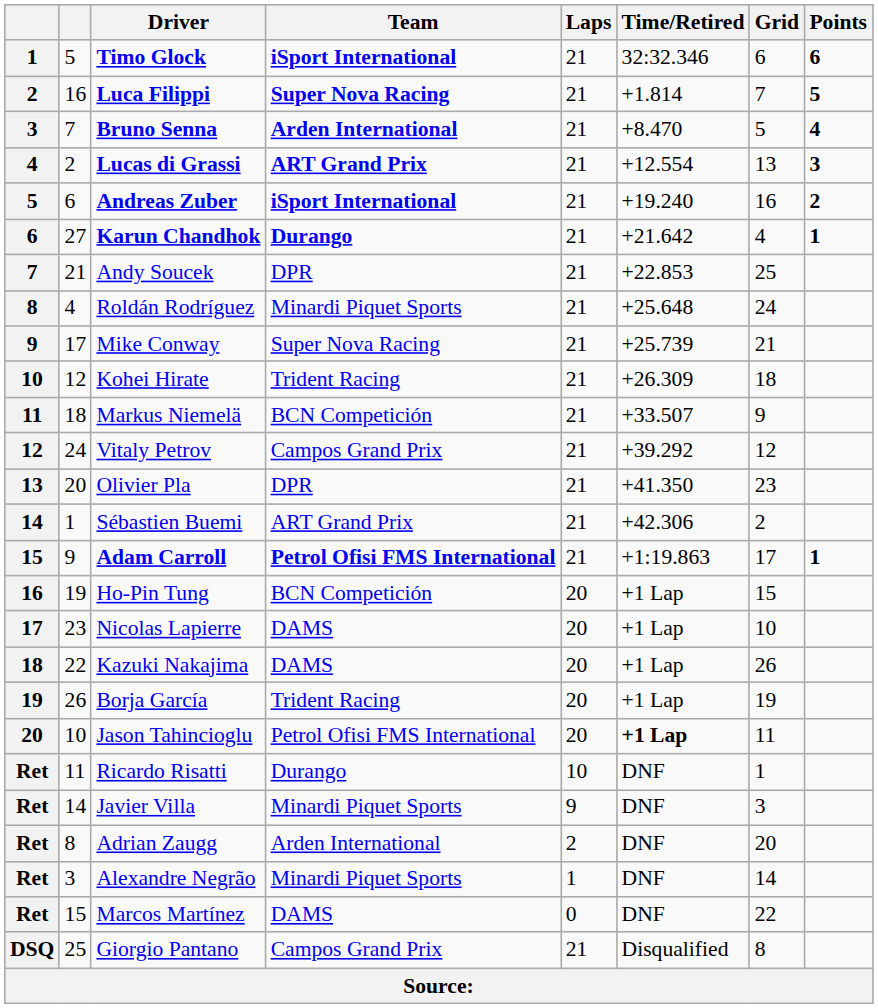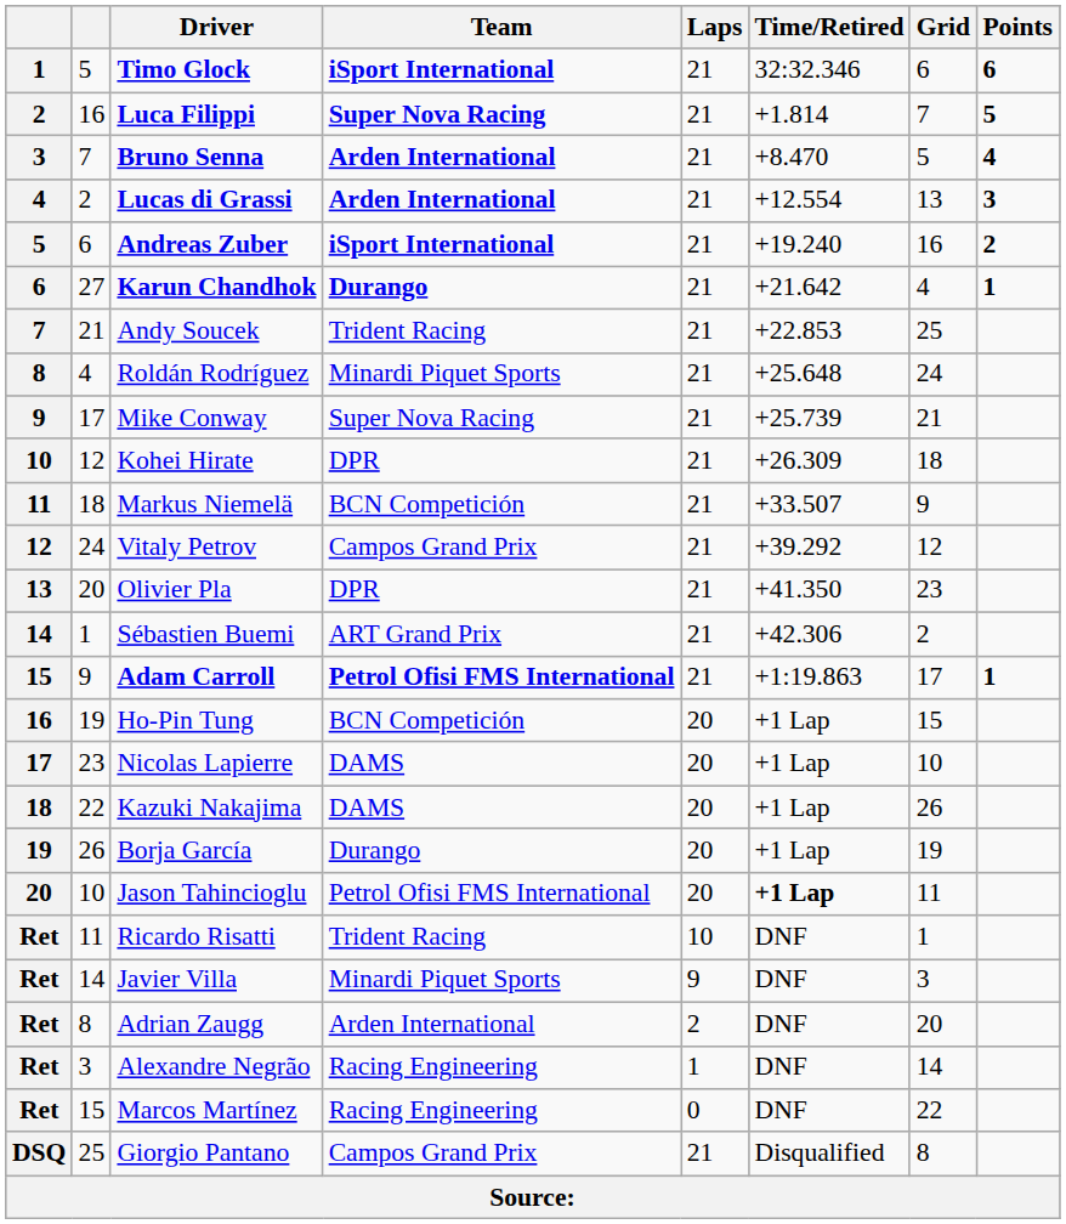 <table class="wikitable" style="font-size:85%">
 <tr>
 <th></th>
 <th></th>
 <th>Driver</th>
 <th>Team</th>
 <th>Laps</th>
 <th>Time/Retired</th>
 <th>Grid</th>
 <th>Points</th>
 </tr>
 <tr>
 <th>1</th>
 <td>5</td>
 <td> <strong><a href='#'>Timo Glock</a></strong></td>
 <td><strong><a href='#'>iSport International</a></strong></td>
 <td>21</td>
 <td>32:32.346</td>
 <td>6</td>
 <td><strong>6</strong></td>
 </tr>
 <tr>
 <th>2</th>
 <td>16</td>
 <td> <strong><a href='#'>Luca Filippi</a></strong></td>
 <td><strong><a href='#'>Super Nova Racing</a></strong></td>
 <td>21</td>
 <td>+1.814</td>
 <td>7</td>
 <td><strong>5</strong></td>
 </tr>
 <tr>
 <th>3</th>
 <td>7</td>
 <td> <strong><a href='#'>Bruno Senna</a></strong></td>
 <td><strong><a href='#'>Arden International</a></strong></td>
 <td>21</td>
 <td>+8.470</td>
 <td>5</td>
 <td><strong>4</strong></td>
 </tr>
 <tr>
 <th>4</th>
 <td>2</td>
 <td> <strong><a href='#'>Lucas di Grassi</a></strong></td>
-<td><strong><a href='#'>ART Grand Prix</a></strong></td>
+<td><strong><a href='#'>Arden International</a></strong></td>
 <td>21</td>
 <td>+12.554</td>
 <td>13</td>
 <td><strong>3</strong></td>
 </tr>
 <tr>
 <th>5</th>
 <td>6</td>
 <td> <strong><a href='#'>Andreas Zuber</a></strong></td>
 <td><strong><a href='#'>iSport International</a></strong></td>
 <td>21</td>
 <td>+19.240</td>
 <td>16</td>
 <td><strong>2</strong></td>
 </tr>
 <tr>
 <th>6</th>
 <td>27</td>
 <td> <strong><a href='#'>Karun Chandhok</a></strong></td>
 <td><strong><a href='#'>Durango</a></strong></td>
 <td>21</td>
 <td>+21.642</td>
 <td>4</td>
 <td><strong>1</strong></td>
 </tr>
 <tr>
 <th>7</th>
 <td>21</td>
 <td> <a href='#'>Andy Soucek</a></td>
-<td><a href='#'>DPR</a></td>
+<td><a href='#'>Trident Racing</a></td>
 <td>21</td>
 <td>+22.853</td>
 <td>25</td>
 <td></td>
 </tr>
 <tr>
 <th>8</th>
 <td>4</td>
 <td> <a href='#'>Roldán Rodríguez</a></td>
 <td><a href='#'>Minardi Piquet Sports</a></td>
 <td>21</td>
 <td>+25.648</td>
 <td>24</td>
 <td></td>
 </tr>
 <tr>
 <th>9</th>
 <td>17</td>
 <td> <a href='#'>Mike Conway</a></td>
 <td><a href='#'>Super Nova Racing</a></td>
 <td>21</td>
 <td>+25.739</td>
 <td>21</td>
 <td></td>
 </tr>
 <tr>
 <th>10</th>
 <td>12</td>
 <td> <a href='#'>Kohei Hirate</a></td>
-<td><a href='#'>Trident Racing</a></td>
+<td><a href='#'>DPR</a></td>
 <td>21</td>
 <td>+26.309</td>
 <td>18</td>
 <td></td>
 </tr>
 <tr>
 <th>11</th>
 <td>18</td>
 <td> <a href='#'>Markus Niemelä</a></td>
 <td><a href='#'>BCN Competición</a></td>
 <td>21</td>
 <td>+33.507</td>
 <td>9</td>
 <td></td>
 </tr>
 <tr>
 <th>12</th>
 <td>24</td>
 <td> <a href='#'>Vitaly Petrov</a></td>
 <td><a href='#'>Campos Grand Prix</a></td>
 <td>21</td>
 <td>+39.292</td>
 <td>12</td>
 <td></td>
 </tr>
 <tr>
 <th>13</th>
 <td>20</td>
 <td> <a href='#'>Olivier Pla</a></td>
 <td><a href='#'>DPR</a></td>
 <td>21</td>
 <td>+41.350</td>
 <td>23</td>
 <td></td>
 </tr>
 <tr>
 <th>14</th>
 <td>1</td>
 <td> <a href='#'>Sébastien Buemi</a></td>
 <td><a href='#'>ART Grand Prix</a></td>
 <td>21</td>
 <td>+42.306</td>
 <td>2</td>
 <td></td>
 </tr>
 <tr>
 <th>15</th>
 <td>9</td>
 <td> <strong><a href='#'>Adam Carroll</a></strong></td>
 <td><strong><a href='#'>Petrol Ofisi FMS International</a></strong></td>
 <td>21</td>
 <td>+1:19.863</td>
 <td>17</td>
 <td><strong>1</strong></td>
 </tr>
 <tr>
 <th>16</th>
 <td>19</td>
 <td> <a href='#'>Ho-Pin Tung</a></td>
 <td><a href='#'>BCN Competición</a></td>
 <td>20</td>
 <td>+1 Lap</td>
 <td>15</td>
 <td></td>
 </tr>
 <tr>
 <th>17</th>
 <td>23</td>
 <td> <a href='#'>Nicolas Lapierre</a></td>
 <td><a href='#'>DAMS</a></td>
 <td>20</td>
 <td>+1 Lap</td>
 <td>10</td>
 <td></td>
 </tr>
 <tr>
 <th>18</th>
 <td>22</td>
 <td> <a href='#'>Kazuki Nakajima</a></td>
 <td><a href='#'>DAMS</a></td>
 <td>20</td>
 <td>+1 Lap</td>
 <td>26</td>
 <td></td>
 </tr>
 <tr>
 <th>19</th>
 <td>26</td>
 <td> <a href='#'>Borja García</a></td>
-<td><a href='#'>Trident Racing</a></td>
+<td><a href='#'>Durango</a></td>
 <td>20</td>
 <td>+1 Lap</td>
 <td>19</td>
 <td></td>
 </tr>
 <tr>
 <th>20</th>
 <td>10</td>
 <td> <a href='#'>Jason Tahincioglu</a></td>
 <td><a href='#'>Petrol Ofisi FMS International</a></td>
 <td>20</td>
 <td><strong>+1 Lap</strong></td>
 <td>11</td>
 <td></td>
 </tr>
 <tr>
 <th>Ret</th>
 <td>11</td>
 <td> <a href='#'>Ricardo Risatti</a></td>
-<td><a href='#'>Durango</a></td>
+<td><a href='#'>Trident Racing</a></td>
 <td>10</td>
 <td>DNF</td>
 <td>1</td>
 <td></td>
 </tr>
 <tr>
 <th>Ret</th>
 <td>14</td>
 <td> <a href='#'>Javier Villa</a></td>
 <td><a href='#'>Minardi Piquet Sports</a></td>
 <td>9</td>
 <td>DNF</td>
 <td>3</td>
 <td></td>
 </tr>
 <tr>
 <th>Ret</th>
 <td>8</td>
 <td> <a href='#'>Adrian Zaugg</a></td>
 <td><a href='#'>Arden International</a></td>
 <td>2</td>
 <td>DNF</td>
 <td>20</td>
 <td></td>
 </tr>
 <tr>
 <th>Ret</th>
 <td>3</td>
 <td> <a href='#'>Alexandre Negrão</a></td>
-<td><a href='#'>Minardi Piquet Sports</a></td>
+<td><a href='#'>Racing Engineering</a></td>
 <td>1</td>
 <td>DNF</td>
 <td>14</td>
 <td></td>
 </tr>
 <tr>
 <th>Ret</th>
 <td>15</td>
 <td> <a href='#'>Marcos Martínez</a></td>
-<td><a href='#'>DAMS</a></td>
+<td><a href='#'>Racing Engineering</a></td>
 <td>0</td>
 <td>DNF</td>
 <td>22</td>
 <td></td>
 </tr>
 <tr>
 <th>DSQ</th>
 <td>25</td>
 <td> <a href='#'>Giorgio Pantano</a></td>
 <td><a href='#'>Campos Grand Prix</a></td>
 <td>21</td>
 <td>Disqualified</td>
 <td>8</td>
 <td></td>
 </tr>
 <tr>
 <th colspan="8">Source:</th>
 </tr>
 </table>
